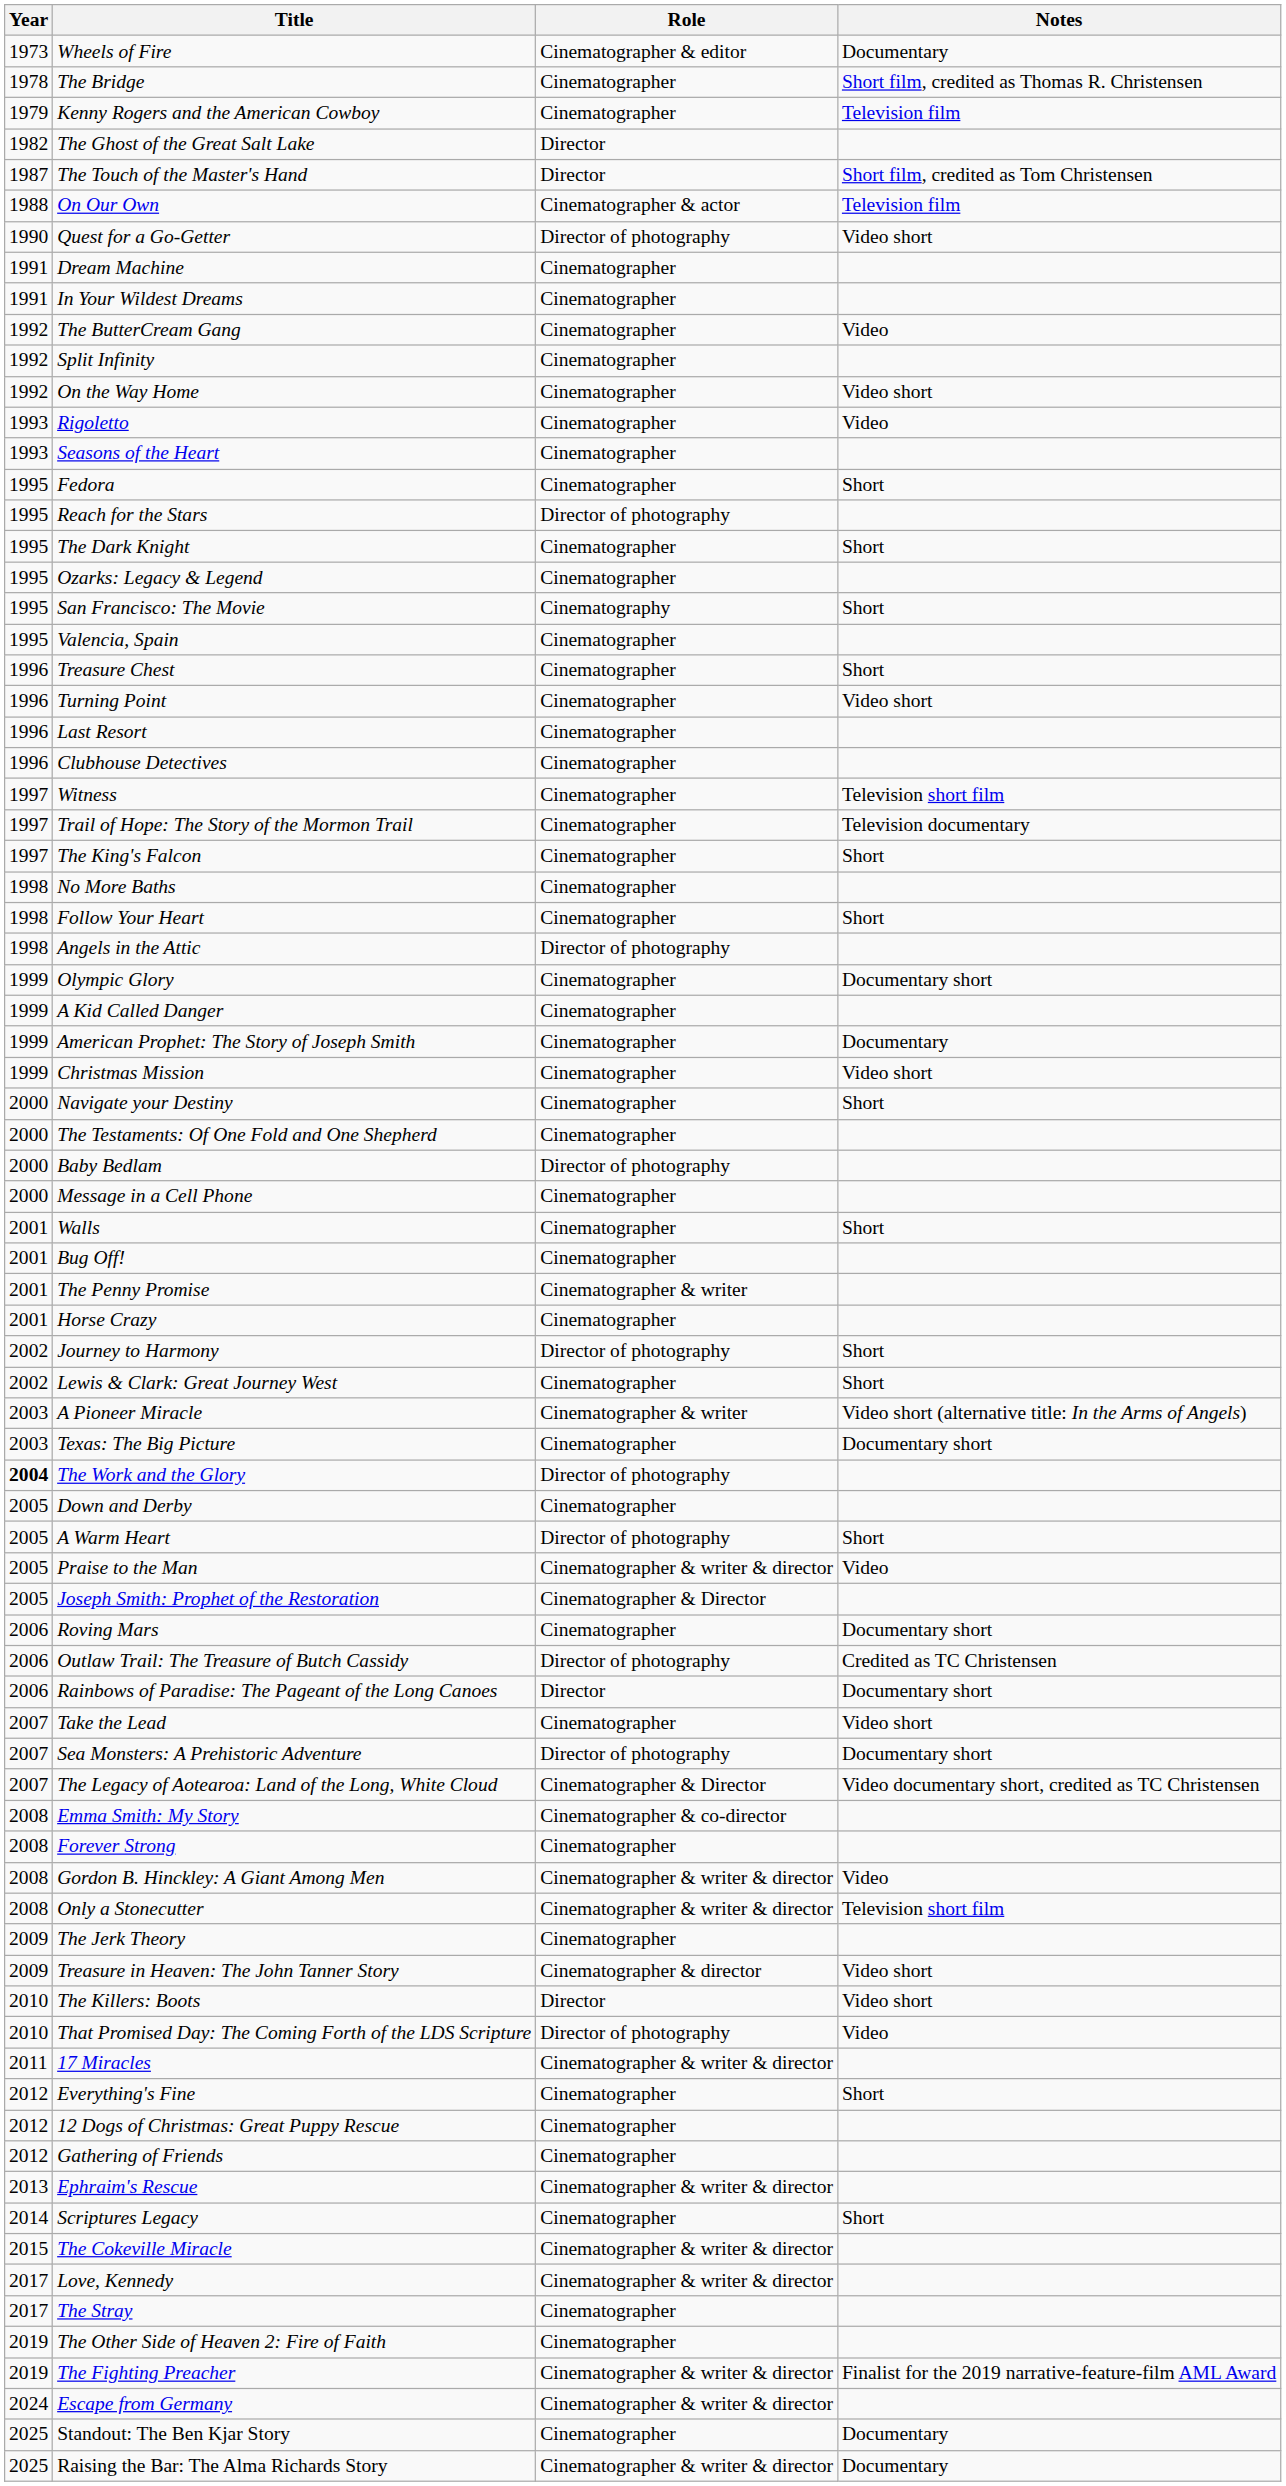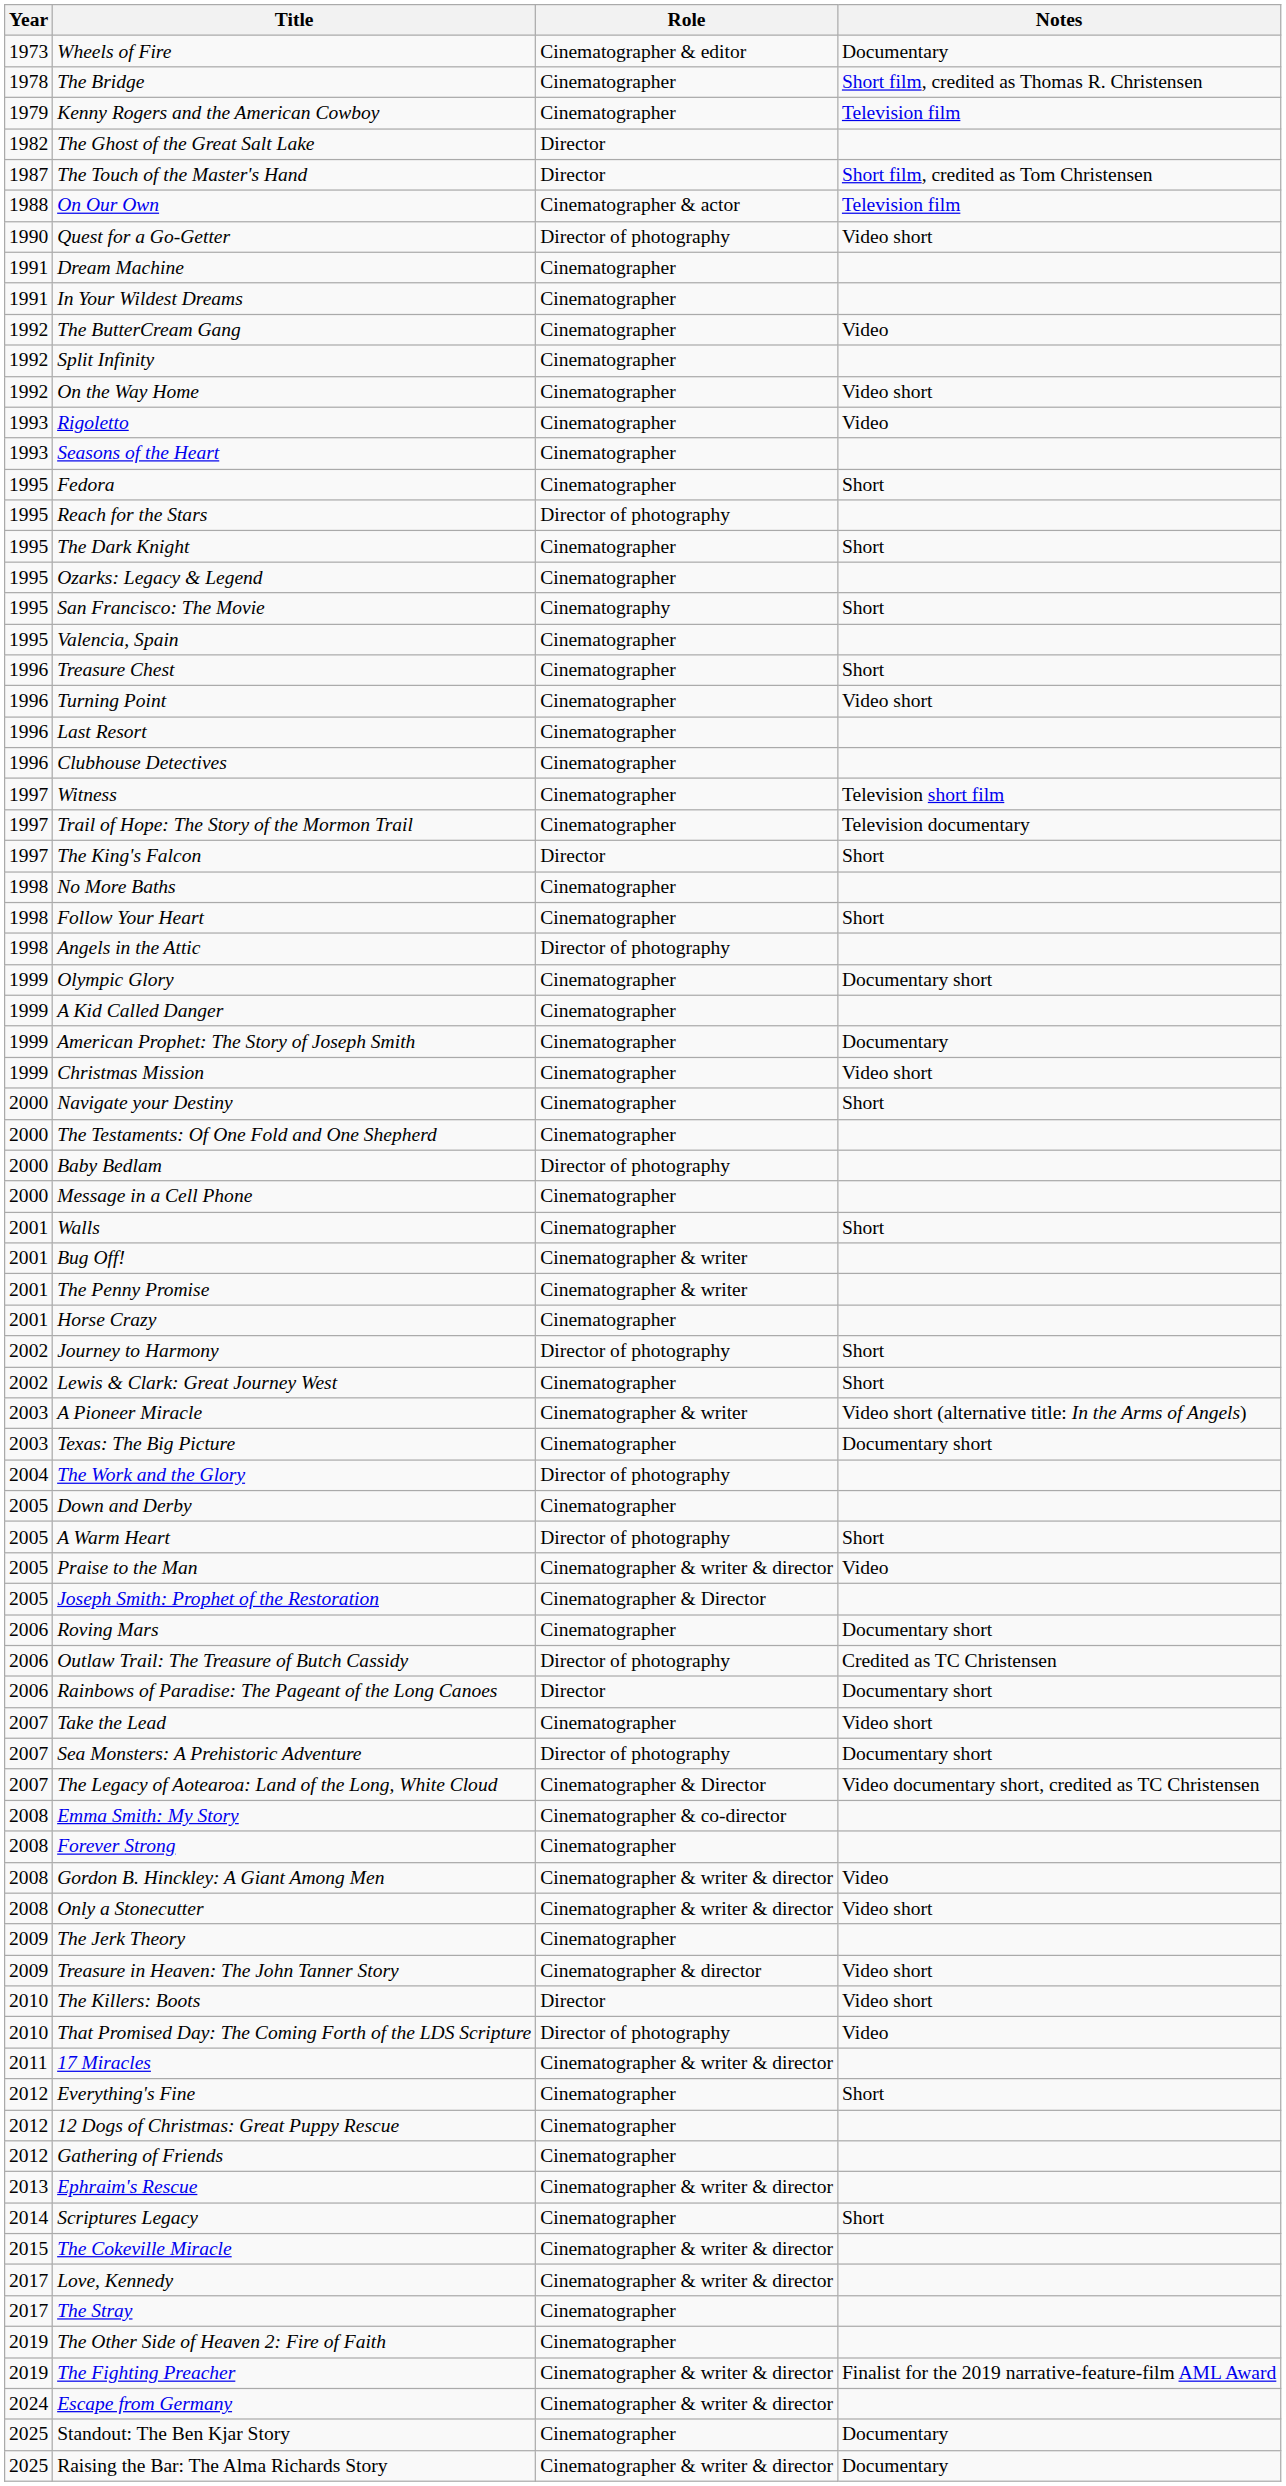 <table class="wikitable sortable">
 <tr>
 <th>Year</th>
 <th>Title</th>
 <th>Role</th>
 <th class="unsortable">Notes</th>
 </tr>
 <tr>
 <td>1973</td>
 <td><em>Wheels of Fire</em></td>
 <td>Cinematographer & editor</td>
 <td>Documentary</td>
 </tr>
 <tr>
 <td>1978</td>
 <td><em>The Bridge</em></td>
 <td>Cinematographer</td>
 <td><a href='#'>Short film</a>, credited as Thomas R. Christensen</td>
 </tr>
 <tr>
 <td>1979</td>
 <td><em>Kenny Rogers and the American Cowboy</em></td>
 <td>Cinematographer</td>
 <td><a href='#'>Television film</a></td>
 </tr>
 <tr>
 <td>1982</td>
 <td><em>The Ghost of the Great Salt Lake</em></td>
 <td>Director</td>
 <td></td>
 </tr>
 <tr>
 <td>1987</td>
 <td><em>The Touch of the Master's Hand</em></td>
 <td>Director</td>
 <td><a href='#'>Short film</a>, credited as Tom Christensen</td>
 </tr>
 <tr>
 <td>1988</td>
 <td><em><a href='#'>On Our Own</a></em></td>
 <td>Cinematographer & actor</td>
 <td><a href='#'>Television film</a></td>
 </tr>
 <tr>
 <td>1990</td>
 <td><em>Quest for a Go-Getter</em></td>
 <td>Director of photography</td>
 <td>Video short</td>
 </tr>
 <tr>
 <td>1991</td>
 <td><em>Dream Machine</em></td>
 <td>Cinematographer</td>
 <td></td>
 </tr>
 <tr>
 <td>1991</td>
 <td><em>In Your Wildest Dreams</em></td>
 <td>Cinematographer</td>
 <td></td>
 </tr>
 <tr>
 <td>1992</td>
 <td><em>The ButterCream Gang</em></td>
 <td>Cinematographer</td>
 <td>Video</td>
 </tr>
 <tr>
 <td>1992</td>
 <td><em>Split Infinity</em></td>
 <td>Cinematographer</td>
 <td></td>
 </tr>
 <tr>
 <td>1992</td>
 <td><em>On the Way Home</em></td>
 <td>Cinematographer</td>
 <td>Video short</td>
 </tr>
 <tr>
 <td>1993</td>
 <td><em><a href='#'>Rigoletto</a></em></td>
 <td>Cinematographer</td>
 <td>Video</td>
 </tr>
 <tr>
 <td>1993</td>
 <td><em><a href='#'>Seasons of the Heart</a></em></td>
 <td>Cinematographer</td>
 <td></td>
 </tr>
 <tr>
 <td>1995</td>
 <td><em>Fedora</em></td>
 <td>Cinematographer</td>
 <td>Short</td>
 </tr>
 <tr>
 <td>1995</td>
 <td><em>Reach for the Stars</em></td>
 <td>Director of photography</td>
 <td></td>
 </tr>
 <tr>
 <td>1995</td>
 <td><em>The Dark Knight</em></td>
 <td>Cinematographer</td>
 <td>Short</td>
 </tr>
 <tr>
 <td>1995</td>
 <td><em>Ozarks: Legacy & Legend</em></td>
 <td>Cinematographer</td>
 <td></td>
 </tr>
 <tr>
 <td>1995</td>
 <td><em>San Francisco: The Movie</em></td>
 <td>Cinematography</td>
 <td>Short</td>
 </tr>
 <tr>
 <td>1995</td>
 <td><em>Valencia, Spain</em></td>
 <td>Cinematographer</td>
 <td></td>
 </tr>
 <tr>
 <td>1996</td>
 <td><em>Treasure Chest</em></td>
 <td>Cinematographer</td>
 <td>Short</td>
 </tr>
 <tr>
 <td>1996</td>
 <td><em>Turning Point</em></td>
 <td>Cinematographer</td>
 <td>Video short</td>
 </tr>
 <tr>
 <td>1996</td>
 <td><em>Last Resort</em></td>
 <td>Cinematographer</td>
 <td></td>
 </tr>
 <tr>
 <td>1996</td>
 <td><em>Clubhouse Detectives</em></td>
 <td>Cinematographer</td>
 <td></td>
 </tr>
 <tr>
 <td>1997</td>
 <td><em>Witness</em></td>
 <td>Cinematographer</td>
 <td>Television <a href='#'>short film</a></td>
 </tr>
 <tr>
 <td>1997</td>
 <td><em>Trail of Hope: The Story of the Mormon Trail</em></td>
 <td>Cinematographer</td>
 <td>Television documentary</td>
 </tr>
 <tr>
 <td>1997</td>
 <td><em>The King's Falcon</em></td>
-<td>Cinematographer</td>
+<td>Director</td>
 <td>Short</td>
 </tr>
 <tr>
 <td>1998</td>
 <td><em>No More Baths</em></td>
 <td>Cinematographer</td>
 <td></td>
 </tr>
 <tr>
 <td>1998</td>
 <td><em>Follow Your Heart</em></td>
 <td>Cinematographer</td>
 <td>Short</td>
 </tr>
 <tr>
 <td>1998</td>
 <td><em>Angels in the Attic</em></td>
 <td>Director of photography</td>
 <td></td>
 </tr>
 <tr>
 <td>1999</td>
 <td><em>Olympic Glory</em></td>
 <td>Cinematographer</td>
 <td>Documentary short</td>
 </tr>
 <tr>
 <td>1999</td>
 <td><em>A Kid Called Danger</em></td>
 <td>Cinematographer</td>
 <td></td>
 </tr>
 <tr>
 <td>1999</td>
 <td><em>American Prophet: The Story of Joseph Smith</em></td>
 <td>Cinematographer</td>
 <td>Documentary</td>
 </tr>
 <tr>
 <td>1999</td>
 <td><em>Christmas Mission</em></td>
 <td>Cinematographer</td>
 <td>Video short</td>
 </tr>
 <tr>
 <td>2000</td>
 <td><em>Navigate your Destiny</em></td>
 <td>Cinematographer</td>
 <td>Short</td>
 </tr>
 <tr>
 <td>2000</td>
 <td><em>The Testaments: Of One Fold and One Shepherd</em></td>
 <td>Cinematographer</td>
 <td></td>
 </tr>
 <tr>
 <td>2000</td>
 <td><em>Baby Bedlam</em></td>
 <td>Director of photography</td>
 <td></td>
 </tr>
 <tr>
 <td>2000</td>
 <td><em>Message in a Cell Phone</em></td>
 <td>Cinematographer</td>
 <td></td>
 </tr>
 <tr>
 <td>2001</td>
 <td><em>Walls</em></td>
 <td>Cinematographer</td>
 <td>Short</td>
 </tr>
 <tr>
 <td>2001</td>
 <td><em>Bug Off!</em></td>
-<td>Cinematographer</td>
+<td>Cinematographer & writer</td>
 <td></td>
 </tr>
 <tr>
 <td>2001</td>
 <td><em>The Penny Promise</em></td>
 <td>Cinematographer & writer</td>
 <td></td>
 </tr>
 <tr>
 <td>2001</td>
 <td><em>Horse Crazy</em></td>
 <td>Cinematographer</td>
 <td></td>
 </tr>
 <tr>
 <td>2002</td>
 <td><em>Journey to Harmony</em></td>
 <td>Director of photography</td>
 <td>Short</td>
 </tr>
 <tr>
 <td>2002</td>
 <td><em>Lewis & Clark: Great Journey West</em></td>
 <td>Cinematographer</td>
 <td>Short</td>
 </tr>
 <tr>
 <td>2003</td>
 <td><em>A Pioneer Miracle</em></td>
 <td>Cinematographer & writer</td>
 <td>Video short (alternative title: <em>In the Arms of Angels</em>)</td>
 </tr>
 <tr>
 <td>2003</td>
 <td><em>Texas: The Big Picture</em></td>
 <td>Cinematographer</td>
 <td>Documentary short</td>
 </tr>
 <tr>
-<td><strong>2004</strong></td>
+<td>2004</td>
 <td><em><a href='#'>The Work and the Glory</a></em></td>
 <td>Director of photography</td>
 <td></td>
 </tr>
 <tr>
 <td>2005</td>
 <td><em>Down and Derby</em></td>
 <td>Cinematographer</td>
 <td></td>
 </tr>
 <tr>
 <td>2005</td>
 <td><em>A Warm Heart</em></td>
 <td>Director of photography</td>
 <td>Short</td>
 </tr>
 <tr>
 <td>2005</td>
 <td><em>Praise to the Man</em></td>
 <td>Cinematographer & writer & director</td>
 <td>Video</td>
 </tr>
 <tr>
 <td>2005</td>
 <td><em><a href='#'>Joseph Smith: Prophet of the Restoration</a></em></td>
 <td>Cinematographer & Director</td>
 <td></td>
 </tr>
 <tr>
 <td>2006</td>
 <td><em>Roving Mars</em></td>
 <td>Cinematographer</td>
 <td>Documentary short</td>
 </tr>
 <tr>
 <td>2006</td>
 <td><em>Outlaw Trail: The Treasure of Butch Cassidy</em></td>
 <td>Director of photography</td>
 <td>Credited as TC Christensen</td>
 </tr>
 <tr>
 <td>2006</td>
 <td><em>Rainbows of Paradise: The Pageant of the Long Canoes</em></td>
 <td>Director</td>
 <td>Documentary short</td>
 </tr>
 <tr>
 <td>2007</td>
 <td><em>Take the Lead</em></td>
 <td>Cinematographer</td>
 <td>Video short</td>
 </tr>
 <tr>
 <td>2007</td>
 <td><em>Sea Monsters: A Prehistoric Adventure</em></td>
 <td>Director of photography</td>
 <td>Documentary short</td>
 </tr>
 <tr>
 <td>2007</td>
 <td><em>The Legacy of Aotearoa: Land of the Long, White Cloud</em></td>
 <td>Cinematographer & Director</td>
 <td>Video documentary short, credited as TC Christensen</td>
 </tr>
 <tr>
 <td>2008</td>
 <td><em><a href='#'>Emma Smith: My Story</a></em></td>
 <td>Cinematographer & co-director</td>
 <td></td>
 </tr>
 <tr>
 <td>2008</td>
 <td><em><a href='#'>Forever Strong</a></em></td>
 <td>Cinematographer</td>
 <td></td>
 </tr>
 <tr>
 <td>2008</td>
 <td><em>Gordon B. Hinckley: A Giant Among Men</em></td>
 <td>Cinematographer & writer & director</td>
 <td>Video</td>
 </tr>
 <tr>
 <td>2008</td>
 <td><em>Only a Stonecutter</em></td>
 <td>Cinematographer & writer & director</td>
-<td>Television <a href='#'>short film</a></td>
+<td>Video short</td>
 </tr>
 <tr>
 <td>2009</td>
 <td><em>The Jerk Theory</em></td>
 <td>Cinematographer</td>
 <td></td>
 </tr>
 <tr>
 <td>2009</td>
 <td><em>Treasure in Heaven: The John Tanner Story</em></td>
 <td>Cinematographer & director</td>
 <td>Video short</td>
 </tr>
 <tr>
 <td>2010</td>
 <td><em>The Killers: Boots</em></td>
 <td>Director</td>
 <td>Video short</td>
 </tr>
 <tr>
 <td>2010</td>
 <td><em>That Promised Day: The Coming Forth of the LDS Scripture</em></td>
 <td>Director of photography</td>
 <td>Video</td>
 </tr>
 <tr>
 <td>2011</td>
 <td><em><a href='#'>17 Miracles</a></em></td>
 <td>Cinematographer & writer & director</td>
 <td></td>
 </tr>
 <tr>
 <td>2012</td>
 <td><em>Everything's Fine</em></td>
 <td>Cinematographer</td>
 <td>Short</td>
 </tr>
 <tr>
 <td>2012</td>
 <td><em>12 Dogs of Christmas: Great Puppy Rescue</em></td>
 <td>Cinematographer</td>
 <td></td>
 </tr>
 <tr>
 <td>2012</td>
 <td><em>Gathering of Friends</em></td>
 <td>Cinematographer</td>
 <td></td>
 </tr>
 <tr>
 <td>2013</td>
 <td><em><a href='#'>Ephraim's Rescue</a></em></td>
 <td>Cinematographer & writer & director</td>
 <td></td>
 </tr>
 <tr>
 <td>2014</td>
 <td><em>Scriptures Legacy</em></td>
 <td>Cinematographer</td>
 <td>Short</td>
 </tr>
 <tr>
 <td>2015</td>
 <td><em><a href='#'>The Cokeville Miracle</a></em></td>
 <td>Cinematographer & writer & director</td>
 <td></td>
 </tr>
 <tr>
 <td>2017</td>
 <td><em>Love, Kennedy</em></td>
 <td>Cinematographer & writer & director</td>
 <td></td>
 </tr>
 <tr>
 <td>2017</td>
 <td><em><a href='#'>The Stray</a></em></td>
 <td>Cinematographer</td>
 <td></td>
 </tr>
 <tr>
 <td>2019</td>
 <td><em>The Other Side of Heaven 2: Fire of Faith</em></td>
 <td>Cinematographer</td>
 <td></td>
 </tr>
 <tr>
 <td>2019</td>
 <td><em><a href='#'>The Fighting Preacher</a></em></td>
 <td>Cinematographer & writer & director</td>
 <td>Finalist for the 2019 narrative-feature-film <a href='#'>AML Award</a></td>
 </tr>
 <tr>
 <td>2024</td>
 <td><em><a href='#'>Escape from Germany</a></em></td>
 <td>Cinematographer & writer & director</td>
 <td></td>
 </tr>
 <tr>
 <td>2025</td>
 <td>Standout: The Ben Kjar Story</td>
 <td>Cinematographer</td>
 <td>Documentary</td>
 </tr>
 <tr>
 <td>2025</td>
 <td>Raising the Bar: The Alma Richards Story</td>
 <td>Cinematographer & writer & director</td>
 <td>Documentary</td>
 </tr>
 </table>
